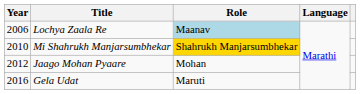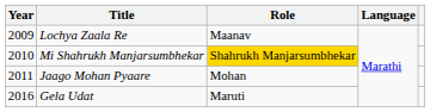 <table class="wikitable sortable">
 <tr>
 <th scope="col">Year</th>
 <th scope="col">Title</th>
 <th scope="col">Role</th>
 <th scope="col">Language</th>
 <th class="unsortable" scope="col"></th>
 </tr>
 <tr>
-<td>2006</td>
+<td>2009</td>
 <td><em>Lochya Zaala Re</em></td>
-<td style="background: lightblue;">Maanav</td>
+<td>Maanav</td>
 <td rowspan="4"><a href='#'>Marathi</a></td>
 <td></td>
 </tr>
 <tr>
 <td>2010</td>
 <td><em>Mi Shahrukh Manjarsumbhekar</em></td>
 <td style="background: gold;">Shahrukh Manjarsumbhekar</td>
 <td></td>
 </tr>
 <tr>
-<td>2012</td>
+<td>2011</td>
 <td><em>Jaago Mohan Pyaare</em></td>
 <td>Mohan</td>
 <td></td>
 </tr>
 <tr>
 <td>2016</td>
 <td><em>Gela Udat</em></td>
 <td>Maruti</td>
 <td></td>
 </tr>
 </table>
